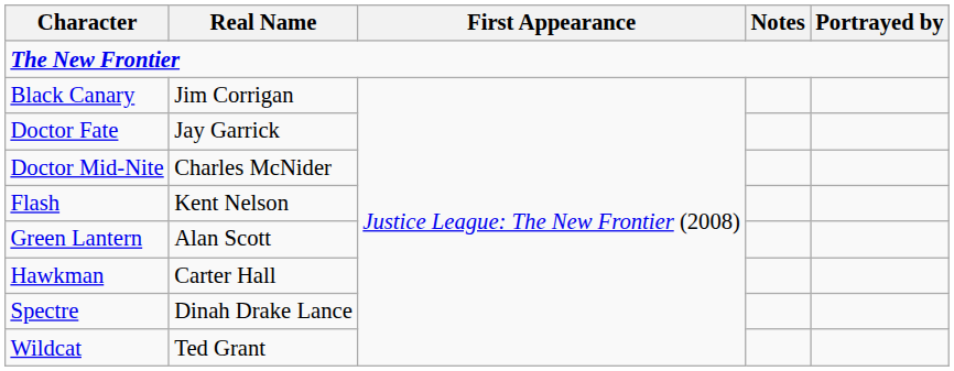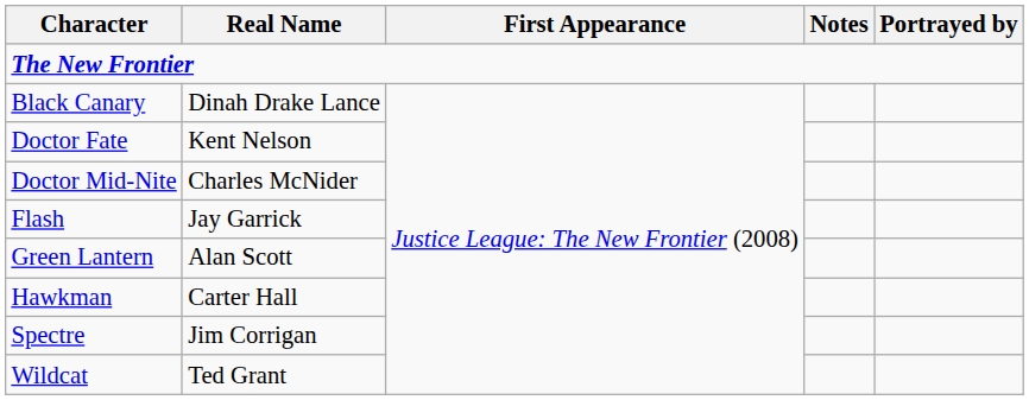 <table class="wikitable">
 <tr>
 <th>Character</th>
 <th>Real Name</th>
 <th>First Appearance</th>
 <th>Notes</th>
 <th>Portrayed by</th>
 </tr>
 <tr>
 <td colspan="5"><a href='#'><strong><em>The New Frontier</em></strong></a></td>
 </tr>
 <tr>
 <td><a href='#'>Black Canary</a></td>
-<td>Jim Corrigan</td>
+<td>Dinah Drake Lance</td>
 <td rowspan="8"><em><a href='#'>Justice League: The New Frontier</a></em> (2008)</td>
 <td></td>
 <td></td>
 </tr>
 <tr>
 <td><a href='#'>Doctor Fate</a></td>
-<td>Jay Garrick</td>
+<td>Kent Nelson</td>
 <td></td>
 <td></td>
 </tr>
 <tr>
 <td><a href='#'>Doctor Mid-Nite</a></td>
 <td>Charles McNider</td>
 <td></td>
 <td></td>
 </tr>
 <tr>
 <td><a href='#'>Flash</a></td>
-<td>Kent Nelson</td>
+<td>Jay Garrick</td>
 <td></td>
 <td></td>
 </tr>
 <tr>
 <td><a href='#'>Green Lantern</a></td>
 <td>Alan Scott</td>
 <td></td>
 <td></td>
 </tr>
 <tr>
 <td><a href='#'>Hawkman</a></td>
 <td>Carter Hall</td>
 <td></td>
 <td></td>
 </tr>
 <tr>
 <td><a href='#'>Spectre</a></td>
-<td>Dinah Drake Lance</td>
+<td>Jim Corrigan</td>
 <td></td>
 <td></td>
 </tr>
 <tr>
 <td><a href='#'>Wildcat</a></td>
 <td>Ted Grant</td>
 <td></td>
 <td></td>
 </tr>
 </table>
